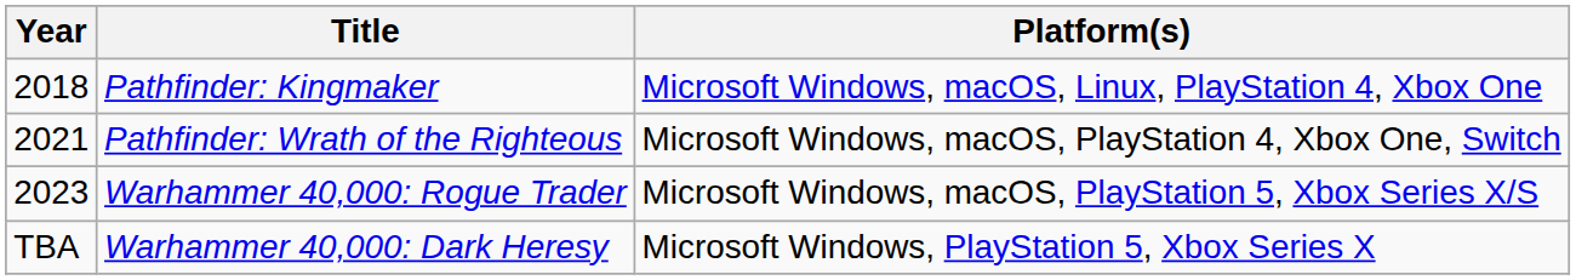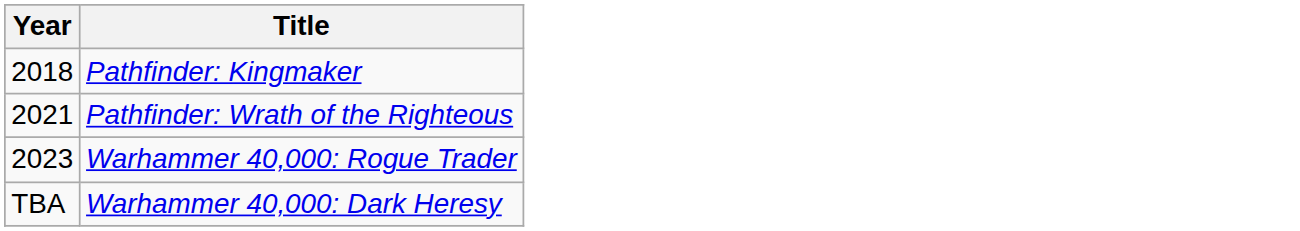 <table class="wikitable">
 <tr>
 <th>Year</th>
 <th>Title</th>
-<th>Platform(s)</th>
 </tr>
 <tr>
 <td>2018</td>
 <td><em><a href='#'>Pathfinder: Kingmaker</a></em></td>
-<td><a href='#'>Microsoft Windows</a>, <a href='#'>macOS</a>, <a href='#'>Linux</a>, <a href='#'>PlayStation 4</a>, <a href='#'>Xbox One</a></td>
 </tr>
 <tr>
 <td>2021</td>
 <td><em><a href='#'>Pathfinder: Wrath of the Righteous</a></em></td>
-<td>Microsoft Windows, macOS, PlayStation 4, Xbox One, <a href='#'>Switch</a></td>
 </tr>
 <tr>
 <td>2023</td>
 <td><em><a href='#'>Warhammer 40,000: Rogue Trader</a></em></td>
-<td>Microsoft Windows, macOS, <a href='#'>PlayStation 5</a>, <a href='#'>Xbox Series X/S</a></td>
 </tr>
 <tr>
 <td>TBA</td>
 <td><em><a href='#'>Warhammer 40,000: Dark Heresy</a></em></td>
-<td>Microsoft Windows, <a href='#'>PlayStation 5</a>, <a href='#'>Xbox Series X</a></td>
 </tr>
 </table>
